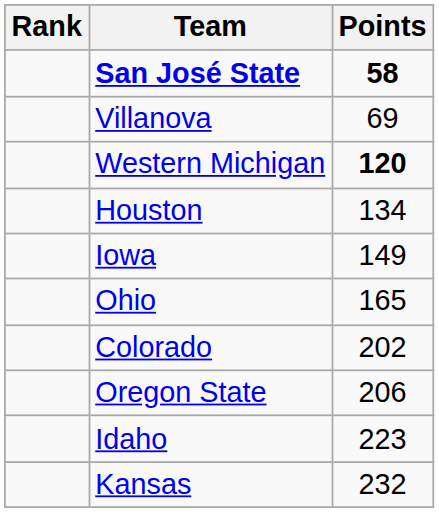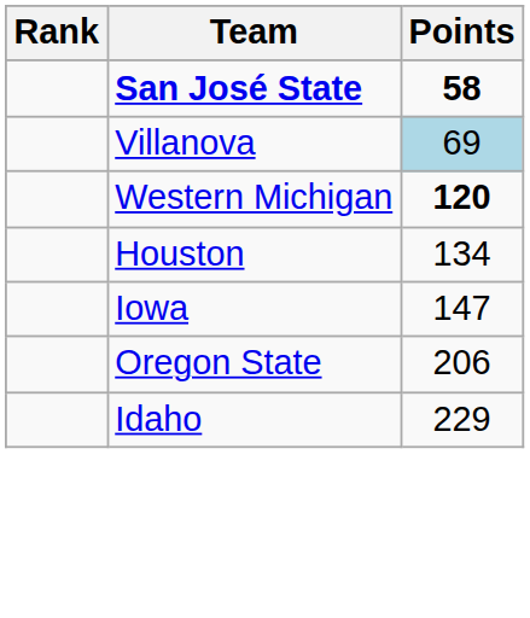 <table class="wikitable sortable" style="text-align:center">
 <tr>
 <th>Rank</th>
 <th>Team</th>
 <th>Points</th>
 </tr>
 <tr>
 <td></td>
 <td align=left><strong><a href='#'>San José State</a></strong></td>
 <td><strong>58</strong></td>
 </tr>
 <tr>
 <td></td>
 <td align=left><a href='#'>Villanova</a></td>
-<td>69</td>
+<td style="background: lightblue;">69</td>
 </tr>
 <tr>
 <td></td>
 <td align=left><a href='#'>Western Michigan</a></td>
 <td><strong>120</strong></td>
 </tr>
 <tr>
 <td></td>
 <td align=left><a href='#'>Houston</a></td>
 <td>134</td>
 </tr>
 <tr>
 <td></td>
 <td align=left><a href='#'>Iowa</a></td>
-<td>149</td>
-</tr>
-<tr>
-<td></td>
-<td align=left><a href='#'>Ohio</a></td>
-<td>165</td>
-</tr>
-<tr>
-<td></td>
-<td align=left><a href='#'>Colorado</a></td>
-<td>202</td>
+<td>147</td>
 </tr>
 <tr>
 <td></td>
 <td align=left><a href='#'>Oregon State</a></td>
 <td>206</td>
 </tr>
 <tr>
 <td></td>
 <td align=left><a href='#'>Idaho</a></td>
-<td>223</td>
-</tr>
-<tr>
-<td></td>
-<td align=left><a href='#'>Kansas</a></td>
-<td>232</td>
+<td>229</td>
 </tr>
 </table>
